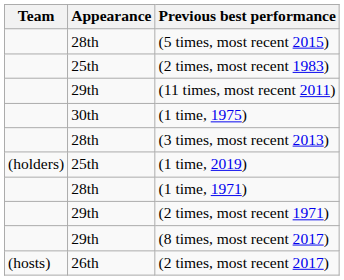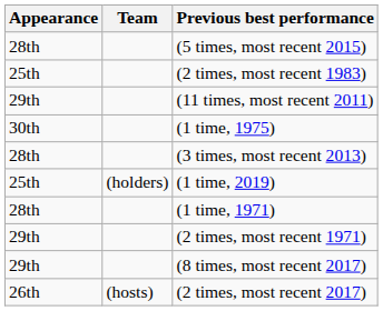 <table class="wikitable sortable" style="text-align: left;">
 <tr>
+<th data-sort-type="number">Appearance</th>
 <th>Team</th>
-<th data-sort-type="number">Appearance</th>
 <th>Previous best performance</th>
 </tr>
 <tr>
+<td>28th</td>
 <td></td>
-<td>28th</td>
 <td> (5 times, most recent <a href='#'>2015</a>)</td>
 </tr>
 <tr>
+<td>25th</td>
 <td></td>
-<td>25th</td>
 <td> (2 times, most recent <a href='#'>1983</a>)</td>
 </tr>
 <tr>
+<td>29th</td>
 <td></td>
-<td>29th</td>
 <td> (11 times, most recent <a href='#'>2011</a>)</td>
 </tr>
 <tr>
+<td>30th</td>
 <td></td>
-<td>30th</td>
 <td> (1 time, <a href='#'>1975</a>)</td>
 </tr>
 <tr>
+<td>28th</td>
 <td></td>
-<td>28th</td>
 <td> (3 times, most recent <a href='#'>2013</a>)</td>
 </tr>
 <tr>
+<td>25th</td>
 <td> (holders)</td>
-<td>25th</td>
 <td> (1 time, <a href='#'>2019</a>)</td>
 </tr>
 <tr>
+<td>28th</td>
 <td></td>
-<td>28th</td>
 <td> (1 time, <a href='#'>1971</a>)</td>
 </tr>
 <tr>
+<td>29th</td>
 <td></td>
-<td>29th</td>
 <td> (2 times, most recent <a href='#'>1971</a>)</td>
 </tr>
 <tr>
+<td>29th</td>
 <td></td>
-<td>29th</td>
 <td> (8 times, most recent <a href='#'>2017</a>)</td>
 </tr>
 <tr>
+<td>26th</td>
 <td> (hosts)</td>
-<td>26th</td>
 <td> (2 times, most recent <a href='#'>2017</a>)</td>
 </tr>
 </table>
